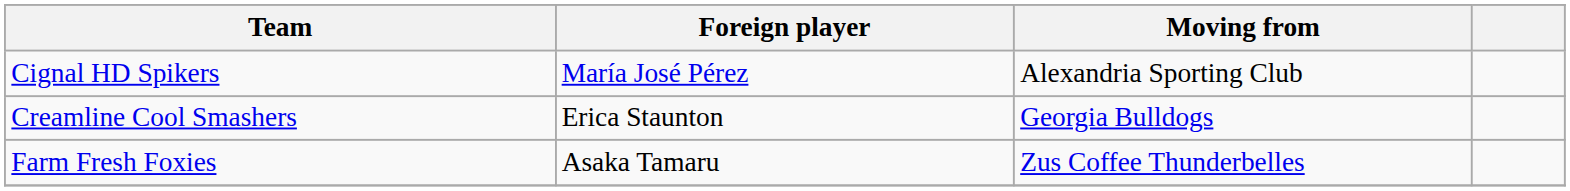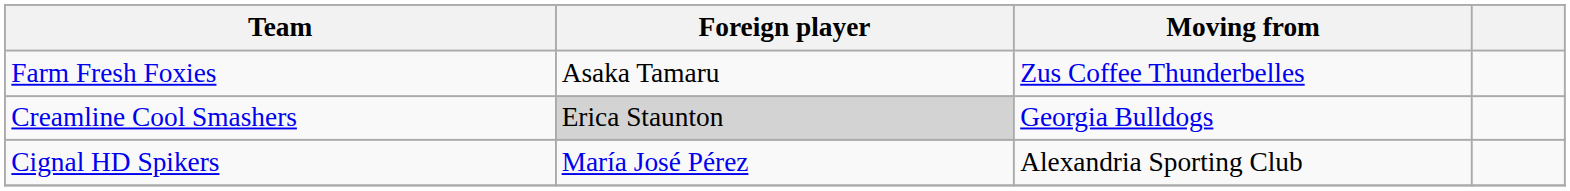 <table class="wikitable sortable" style="width:65%; font-size:90%; text-align:left; white-space:nowrap">
 <tr>
 <th width=30%>Team</th>
 <th width=25%>Foreign player</th>
 <th width=25%>Moving from</th>
 <th width=5% class="unsortable"></th>
 </tr>
 <tr>
+<td><a href='#'>Farm Fresh Foxies</a></td>
+<td> Asaka Tamaru</td>
+<td> <a href='#'>Zus Coffee Thunderbelles</a></td>
+<td style="text-align:center"></td>
+</tr>
+<tr>
+<td><a href='#'>Creamline Cool Smashers</a></td>
+<td style="background: lightgrey;"> Erica Staunton</td>
+<td> <a href='#'>Georgia Bulldogs</a></td>
+<td style="text-align:center"></td>
+</tr>
+<tr>
 <td><a href='#'>Cignal HD Spikers</a></td>
 <td> <a href='#'>María José Pérez</a></td>
 <td> Alexandria Sporting Club</td>
 <td style="text-align:center"></td>
 </tr>
 <tr>
-<td><a href='#'>Creamline Cool Smashers</a></td>
-<td> Erica Staunton</td>
-<td> <a href='#'>Georgia Bulldogs</a></td>
-<td style="text-align:center"></td>
-</tr>
-<tr>
-<td><a href='#'>Farm Fresh Foxies</a></td>
-<td> Asaka Tamaru</td>
-<td> <a href='#'>Zus Coffee Thunderbelles</a></td>
-<td style="text-align:center"></td>
-</tr>
-<tr>
 </tr>
 </table>
